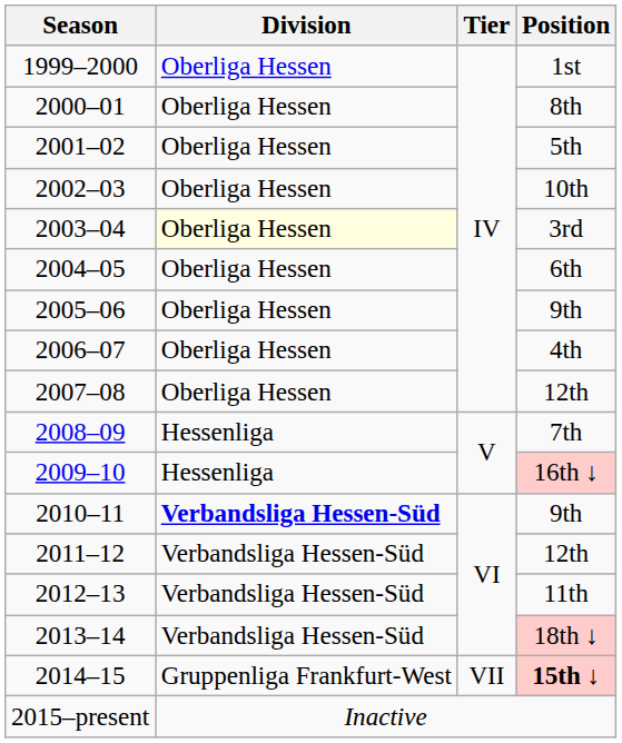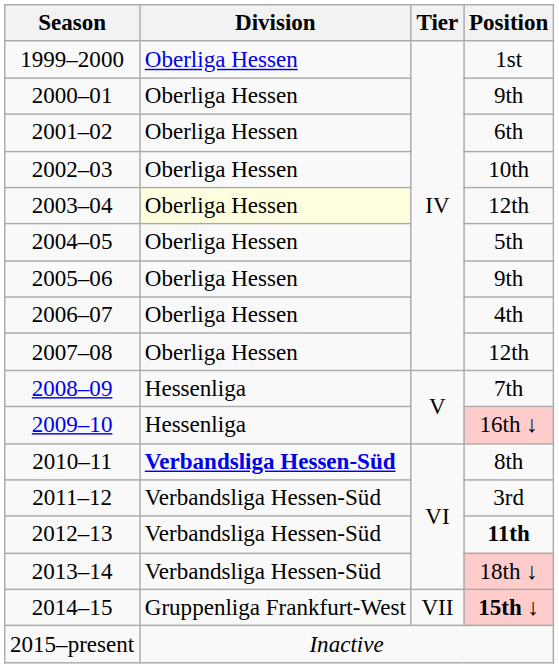 <table class="wikitable">
 <tr>
 <th>Season</th>
 <th>Division</th>
 <th>Tier</th>
 <th>Position</th>
 </tr>
 <tr align="center">
 <td>1999–2000</td>
 <td align="left"><a href='#'>Oberliga Hessen</a></td>
 <td rowspan=9>IV</td>
 <td>1st</td>
 </tr>
 <tr align="center">
 <td>2000–01</td>
 <td align="left">Oberliga Hessen</td>
-<td>8th</td>
+<td>9th</td>
 </tr>
 <tr align="center">
 <td>2001–02</td>
 <td align="left">Oberliga Hessen</td>
-<td>5th</td>
+<td>6th</td>
 </tr>
 <tr align="center">
 <td>2002–03</td>
 <td align="left">Oberliga Hessen</td>
 <td>10th</td>
 </tr>
 <tr align="center">
 <td>2003–04</td>
 <td align="left" style="background: lightyellow;">Oberliga Hessen</td>
-<td>3rd</td>
+<td>12th</td>
 </tr>
 <tr align="center">
 <td>2004–05</td>
 <td align="left">Oberliga Hessen</td>
-<td>6th</td>
+<td>5th</td>
 </tr>
 <tr align="center">
 <td>2005–06</td>
 <td align="left">Oberliga Hessen</td>
 <td>9th</td>
 </tr>
 <tr align="center">
 <td>2006–07</td>
 <td align="left">Oberliga Hessen</td>
 <td>4th</td>
 </tr>
 <tr align="center">
 <td>2007–08</td>
 <td align="left">Oberliga Hessen</td>
 <td>12th</td>
 </tr>
 <tr align="center">
 <td><a href='#'>2008–09</a></td>
 <td align="left">Hessenliga</td>
 <td rowspan=2>V</td>
 <td>7th</td>
 </tr>
 <tr align="center">
 <td><a href='#'>2009–10</a></td>
 <td align="left">Hessenliga</td>
 <td style="background:#ffcccc">16th ↓</td>
 </tr>
 <tr align="center">
 <td>2010–11</td>
 <td align="left"><strong><a href='#'>Verbandsliga Hessen-Süd</a></strong></td>
 <td rowspan=4>VI</td>
-<td>9th</td>
+<td>8th</td>
 </tr>
 <tr align="center">
 <td>2011–12</td>
 <td align="left">Verbandsliga Hessen-Süd</td>
-<td>12th</td>
+<td>3rd</td>
 </tr>
 <tr align="center">
 <td>2012–13</td>
 <td align="left">Verbandsliga Hessen-Süd</td>
-<td>11th</td>
+<td><strong>11th</strong></td>
 </tr>
 <tr align="center">
 <td>2013–14</td>
 <td align="left">Verbandsliga Hessen-Süd</td>
 <td style="background:#ffcccc">18th ↓</td>
 </tr>
 <tr align="center">
 <td>2014–15</td>
 <td align="left">Gruppenliga Frankfurt-West</td>
 <td>VII</td>
 <td style="background:#ffcccc"><strong>15th ↓</strong></td>
 </tr>
 <tr align="center">
 <td>2015–present</td>
 <td colspan=3><em>Inactive</em></td>
 </tr>
 </table>
